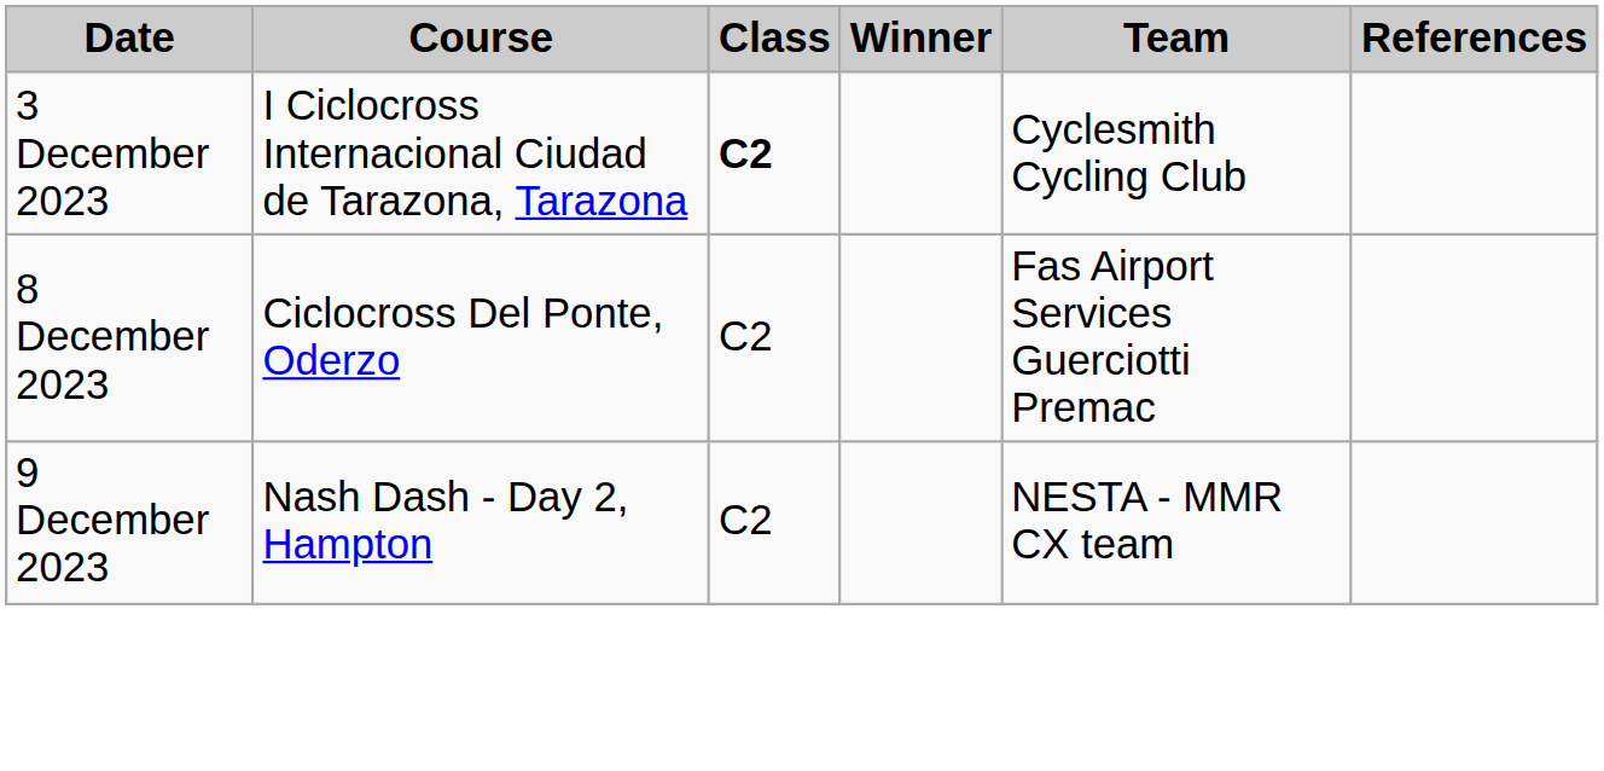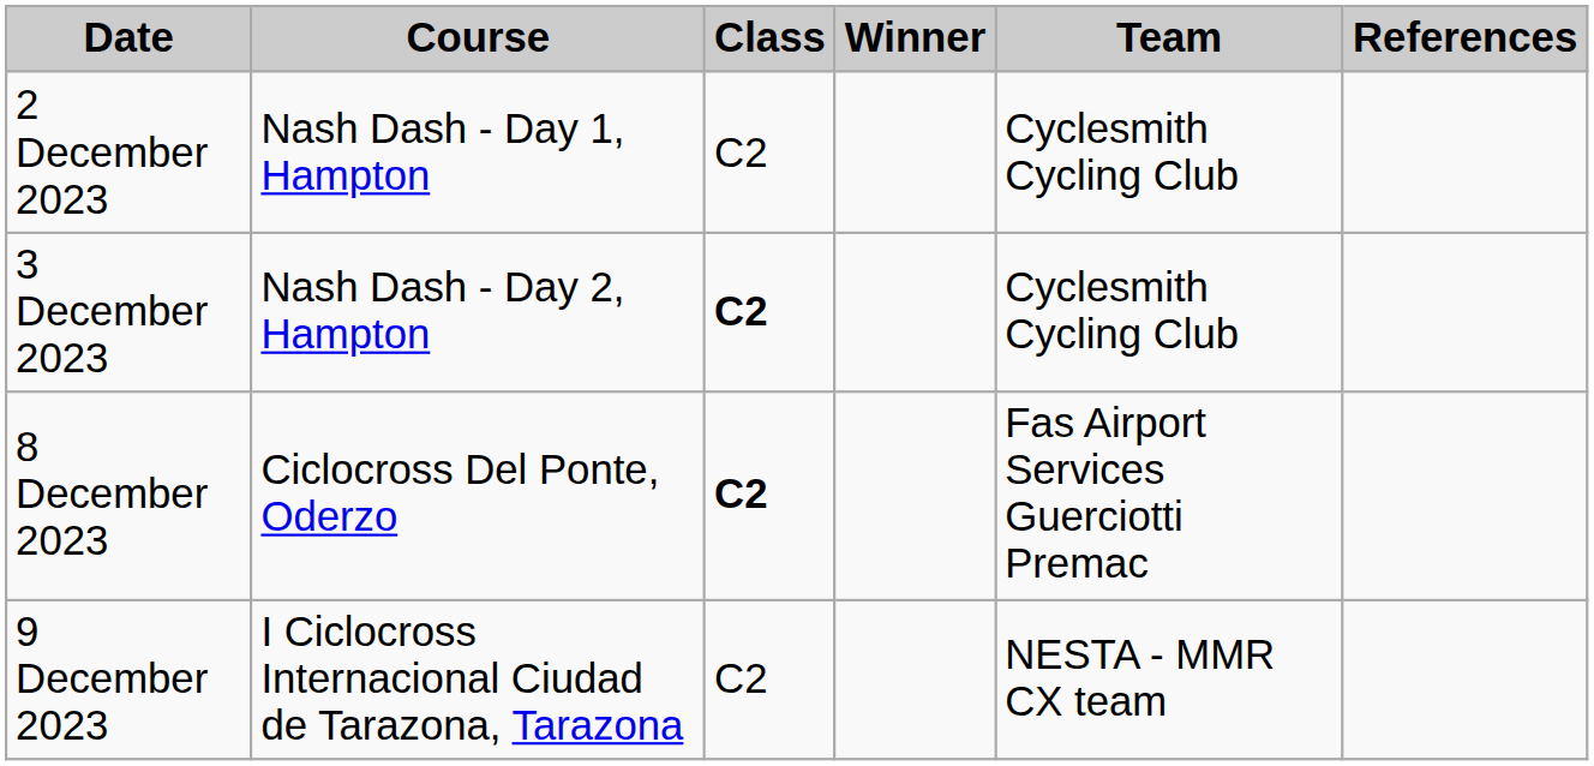 <table class="wikitable sortable alternance ">
 <tr>
 <th scope="col" style="background-color:#CCCCCC;">Date</th>
 <th scope="col" style="background-color:#CCCCCC;">Course</th>
 <th scope="col" style="background-color:#CCCCCC;">Class</th>
 <th scope="col" style="background-color:#CCCCCC;">Winner</th>
 <th scope="col" style="background-color:#CCCCCC;">Team</th>
 <th scope="col" style="background-color:#CCCCCC;">References</th>
 </tr>
 <tr>
+<td>2 December 2023</td>
+<td> Nash Dash - Day 1, <a href='#'>Hampton</a></td>
+<td>C2</td>
+<td></td>
+<td>Cyclesmith Cycling Club</td>
+<td></td>
+</tr>
+<tr>
 <td>3 December 2023</td>
-<td> I Ciclocross Internacional Ciudad de Tarazona, <a href='#'>Tarazona</a></td>
+<td> Nash Dash - Day 2, <a href='#'>Hampton</a></td>
 <td><strong>C2</strong></td>
 <td></td>
 <td>Cyclesmith Cycling Club</td>
 <td></td>
 </tr>
 <tr>
 <td>8 December 2023</td>
 <td> Ciclocross Del Ponte, <a href='#'>Oderzo</a></td>
-<td>C2</td>
+<td><strong>C2</strong></td>
 <td></td>
 <td>Fas Airport Services Guerciotti Premac</td>
 <td></td>
 </tr>
 <tr>
 <td>9 December 2023</td>
-<td> Nash Dash - Day 2, <a href='#'>Hampton</a></td>
+<td> I Ciclocross Internacional Ciudad de Tarazona, <a href='#'>Tarazona</a></td>
 <td>C2</td>
 <td></td>
 <td>NESTA - MMR CX team</td>
 <td></td>
 </tr>
 </table>
